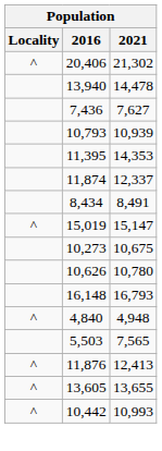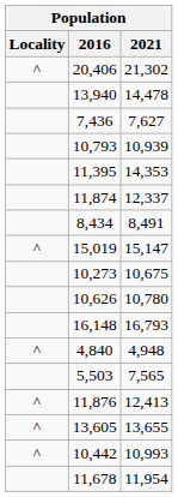 <table class="wikitable sortable" style="text-align:center;">
 <tr>
 <th colspan="3" style="text-align:center;  font-weight:bold">Population</th>
 </tr>
 <tr>
 <th style="text-align:center; background:  font-weight:bold">Locality</th>
 <th style="text-align:center; background:  font-weight:bold"><strong>2016</strong></th>
 <th style="text-align:center; background:  font-weight:bold"><strong>2021</strong></th>
 </tr>
 <tr>
 <td>^</td>
 <td>20,406</td>
 <td>21,302</td>
 </tr>
 <tr>
 <td></td>
 <td>13,940</td>
 <td>14,478</td>
 </tr>
 <tr>
 <td></td>
 <td>7,436</td>
 <td>7,627</td>
 </tr>
 <tr>
 <td></td>
 <td>10,793</td>
 <td>10,939</td>
 </tr>
 <tr>
 <td></td>
 <td>11,395</td>
 <td>14,353</td>
 </tr>
 <tr>
 <td></td>
 <td>11,874</td>
 <td>12,337</td>
 </tr>
 <tr>
 <td></td>
 <td>8,434</td>
 <td>8,491</td>
 </tr>
 <tr>
 <td>^</td>
 <td>15,019</td>
 <td>15,147</td>
 </tr>
 <tr>
 <td></td>
 <td>10,273</td>
 <td>10,675</td>
 </tr>
 <tr>
 <td></td>
 <td>10,626</td>
 <td>10,780</td>
 </tr>
 <tr>
 <td></td>
 <td>16,148</td>
 <td>16,793</td>
 </tr>
 <tr>
 <td>^</td>
 <td>4,840</td>
 <td>4,948</td>
 </tr>
 <tr>
 <td></td>
 <td>5,503</td>
 <td>7,565</td>
 </tr>
 <tr>
 <td>^</td>
 <td>11,876</td>
 <td>12,413</td>
 </tr>
 <tr>
 <td>^</td>
 <td>13,605</td>
 <td>13,655</td>
 </tr>
 <tr>
 <td>^</td>
 <td>10,442</td>
 <td>10,993</td>
 </tr>
+<tr>
+<td></td>
+<td>11,678</td>
+<td>11,954</td>
+</tr>
 </table>
